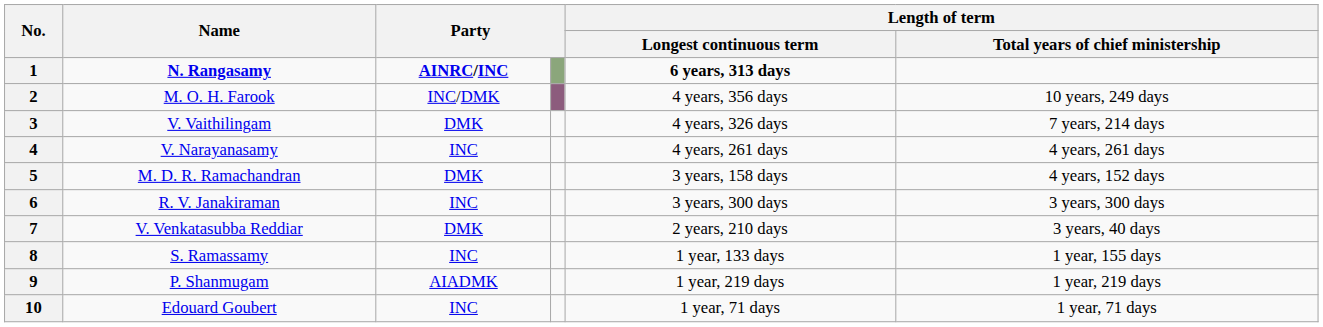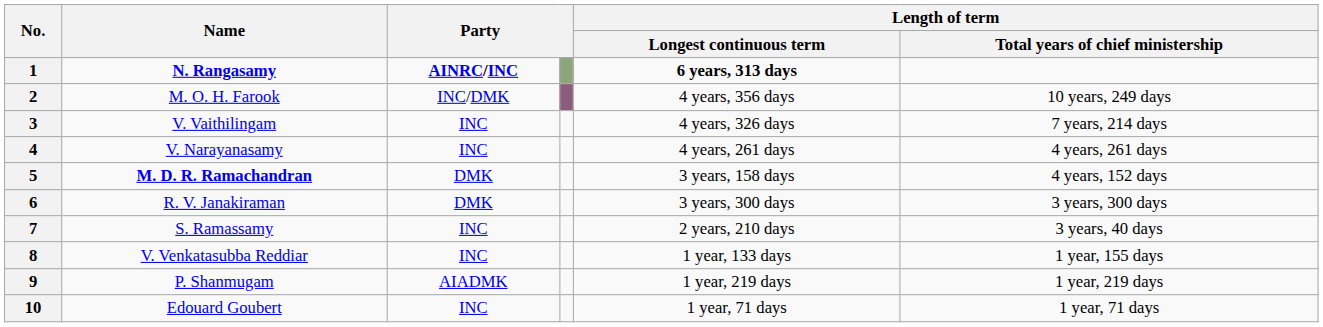 <table class="wikitable sortable" style="width:100%; text-align:center">
 <tr>
 <th rowspan=2>No.</th>
 <th rowspan=2>Name</th>
 <th rowspan=2 colspan=2>Party</th>
 <th colspan=2>Length of term</th>
 </tr>
 <tr>
 <th>Longest continuous term</th>
 <th>Total years of chief ministership</th>
 </tr>
 <tr>
 <th>1</th>
 <td><strong><a href='#'>N. Rangasamy</a></strong></td>
 <td><strong><a href='#'>AINRC</a>/<a href='#'>INC</a></strong></td>
 <td style="background-color:#8BA67B"></td>
 <td><strong>6 years, 313 days</strong></td>
 <td><strong></strong></td>
 </tr>
 <tr>
 <th>2</th>
 <td><a href='#'>M. O. H. Farook</a></td>
 <td><a href='#'>INC</a>/<a href='#'>DMK</a></td>
 <td style="background-color:#8C5C7D"></td>
 <td>4 years, 356 days</td>
 <td>10 years, 249 days</td>
 </tr>
 <tr>
 <th>3</th>
 <td><a href='#'>V. Vaithilingam</a></td>
-<td><a href='#'>DMK</a></td>
+<td><a href='#'>INC</a></td>
 <td></td>
 <td>4 years, 326 days</td>
 <td>7 years, 214 days</td>
 </tr>
 <tr>
 <th>4</th>
 <td><a href='#'>V. Narayanasamy</a></td>
 <td><a href='#'>INC</a></td>
 <td></td>
 <td>4 years, 261 days</td>
 <td>4 years, 261 days</td>
 </tr>
 <tr>
 <th>5</th>
-<td><a href='#'>M. D. R. Ramachandran</a></td>
+<td><strong><a href='#'>M. D. R. Ramachandran</a></strong></td>
 <td><a href='#'>DMK</a></td>
 <td></td>
 <td>3 years, 158 days</td>
 <td>4 years, 152 days</td>
 </tr>
 <tr>
 <th>6</th>
 <td><a href='#'>R. V. Janakiraman</a></td>
-<td><a href='#'>INC</a></td>
+<td><a href='#'>DMK</a></td>
 <td></td>
 <td>3 years, 300 days</td>
 <td>3 years, 300 days</td>
 </tr>
 <tr>
 <th>7</th>
-<td><a href='#'>V. Venkatasubba Reddiar</a></td>
-<td><a href='#'>DMK</a></td>
+<td><a href='#'>S. Ramassamy</a></td>
+<td><a href='#'>INC</a></td>
 <td></td>
 <td>2 years, 210 days</td>
 <td>3 years, 40 days</td>
 </tr>
 <tr>
 <th>8</th>
-<td><a href='#'>S. Ramassamy</a></td>
+<td><a href='#'>V. Venkatasubba Reddiar</a></td>
 <td><a href='#'>INC</a></td>
 <td></td>
 <td>1 year, 133 days</td>
 <td>1 year, 155 days</td>
 </tr>
 <tr>
 <th>9</th>
 <td><a href='#'>P. Shanmugam</a></td>
 <td><a href='#'>AIADMK</a></td>
 <td></td>
 <td>1 year, 219 days</td>
 <td>1 year, 219 days</td>
 </tr>
 <tr>
 <th>10</th>
 <td><a href='#'>Edouard Goubert</a></td>
 <td><a href='#'>INC</a></td>
 <td></td>
 <td>1 year, 71 days</td>
 <td>1 year, 71 days</td>
 </tr>
 </table>
